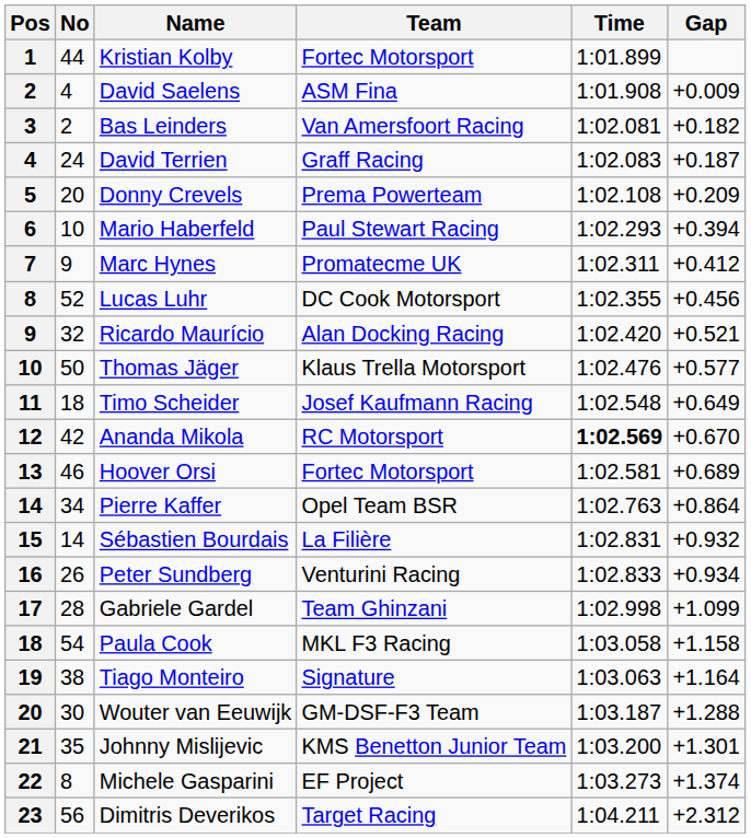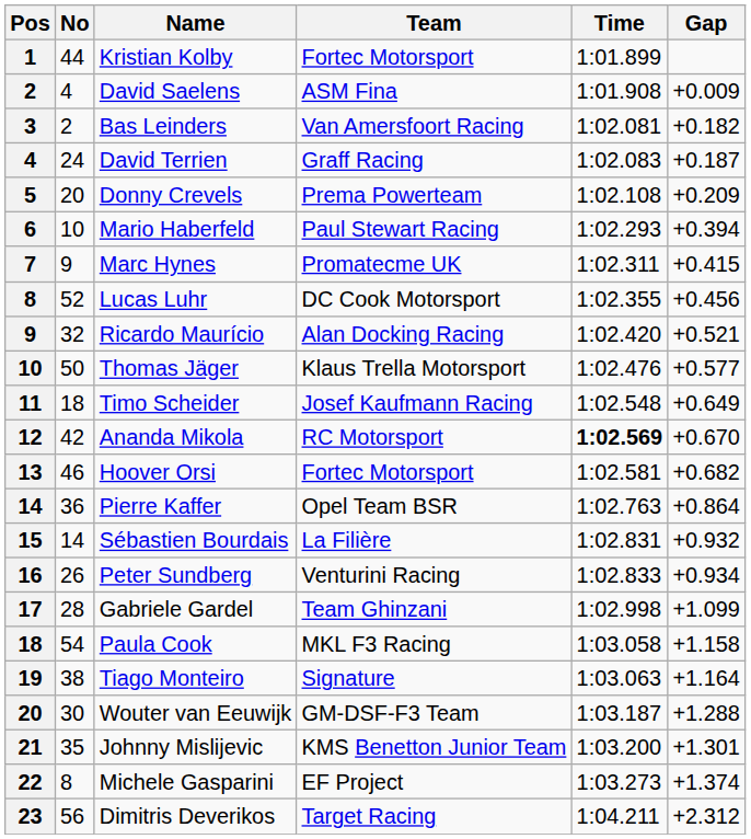 <table class="wikitable" style="font-size: 95%">
 <tr>
 <th>Pos</th>
 <th>No</th>
 <th>Name</th>
 <th>Team</th>
 <th>Time</th>
 <th>Gap</th>
 </tr>
 <tr>
 <th>1</th>
 <td>44</td>
 <td> <a href='#'>Kristian Kolby</a></td>
 <td><a href='#'>Fortec Motorsport</a></td>
 <td>1:01.899</td>
 <td></td>
 </tr>
 <tr>
 <th>2</th>
 <td>4</td>
 <td> <a href='#'>David Saelens</a></td>
 <td><a href='#'>ASM Fina</a></td>
 <td>1:01.908</td>
 <td>+0.009</td>
 </tr>
 <tr>
 <th>3</th>
 <td>2</td>
 <td> <a href='#'>Bas Leinders</a></td>
 <td><a href='#'>Van Amersfoort Racing</a></td>
 <td>1:02.081</td>
 <td>+0.182</td>
 </tr>
 <tr>
 <th>4</th>
 <td>24</td>
 <td> <a href='#'>David Terrien</a></td>
 <td><a href='#'>Graff Racing</a></td>
 <td>1:02.083</td>
 <td>+0.187</td>
 </tr>
 <tr>
 <th>5</th>
 <td>20</td>
 <td> <a href='#'>Donny Crevels</a></td>
 <td><a href='#'>Prema Powerteam</a></td>
 <td>1:02.108</td>
 <td>+0.209</td>
 </tr>
 <tr>
 <th>6</th>
 <td>10</td>
 <td> <a href='#'>Mario Haberfeld</a></td>
 <td><a href='#'>Paul Stewart Racing</a></td>
 <td>1:02.293</td>
 <td>+0.394</td>
 </tr>
 <tr>
 <th>7</th>
 <td>9</td>
 <td> <a href='#'>Marc Hynes</a></td>
 <td><a href='#'>Promatecme UK</a></td>
 <td>1:02.311</td>
-<td>+0.412</td>
+<td>+0.415</td>
 </tr>
 <tr>
 <th>8</th>
 <td>52</td>
 <td> <a href='#'>Lucas Luhr</a></td>
 <td>DC Cook Motorsport</td>
 <td>1:02.355</td>
 <td>+0.456</td>
 </tr>
 <tr>
 <th>9</th>
 <td>32</td>
 <td> <a href='#'>Ricardo Maurício</a></td>
 <td><a href='#'>Alan Docking Racing</a></td>
 <td>1:02.420</td>
 <td>+0.521</td>
 </tr>
 <tr>
 <th>10</th>
 <td>50</td>
 <td> <a href='#'>Thomas Jäger</a></td>
 <td>Klaus Trella Motorsport</td>
 <td>1:02.476</td>
 <td>+0.577</td>
 </tr>
 <tr>
 <th>11</th>
 <td>18</td>
 <td> <a href='#'>Timo Scheider</a></td>
 <td><a href='#'>Josef Kaufmann Racing</a></td>
 <td>1:02.548</td>
 <td>+0.649</td>
 </tr>
 <tr>
 <th>12</th>
 <td>42</td>
 <td> <a href='#'>Ananda Mikola</a></td>
 <td><a href='#'>RC Motorsport</a></td>
 <td><strong>1:02.569</strong></td>
 <td>+0.670</td>
 </tr>
 <tr>
 <th>13</th>
 <td>46</td>
 <td> <a href='#'>Hoover Orsi</a></td>
 <td><a href='#'>Fortec Motorsport</a></td>
 <td>1:02.581</td>
-<td>+0.689</td>
+<td>+0.682</td>
 </tr>
 <tr>
 <th>14</th>
-<td>34</td>
+<td>36</td>
 <td> <a href='#'>Pierre Kaffer</a></td>
 <td>Opel Team BSR</td>
 <td>1:02.763</td>
 <td>+0.864</td>
 </tr>
 <tr>
 <th>15</th>
 <td>14</td>
 <td> <a href='#'>Sébastien Bourdais</a></td>
 <td><a href='#'>La Filière</a></td>
 <td>1:02.831</td>
 <td>+0.932</td>
 </tr>
 <tr>
 <th>16</th>
 <td>26</td>
 <td> <a href='#'>Peter Sundberg</a></td>
 <td>Venturini Racing</td>
 <td>1:02.833</td>
 <td>+0.934</td>
 </tr>
 <tr>
 <th>17</th>
 <td>28</td>
 <td> Gabriele Gardel</td>
 <td><a href='#'>Team Ghinzani</a></td>
 <td>1:02.998</td>
 <td>+1.099</td>
 </tr>
 <tr>
 <th>18</th>
 <td>54</td>
 <td> <a href='#'>Paula Cook</a></td>
 <td>MKL F3 Racing</td>
 <td>1:03.058</td>
 <td>+1.158</td>
 </tr>
 <tr>
 <th>19</th>
 <td>38</td>
 <td> <a href='#'>Tiago Monteiro</a></td>
 <td><a href='#'>Signature</a></td>
 <td>1:03.063</td>
 <td>+1.164</td>
 </tr>
 <tr>
 <th>20</th>
 <td>30</td>
 <td> Wouter van Eeuwijk</td>
 <td>GM-DSF-F3 Team</td>
 <td>1:03.187</td>
 <td>+1.288</td>
 </tr>
 <tr>
 <th>21</th>
 <td>35</td>
 <td> Johnny Mislijevic</td>
 <td>KMS <a href='#'>Benetton Junior Team</a></td>
 <td>1:03.200</td>
 <td>+1.301</td>
 </tr>
 <tr>
 <th>22</th>
 <td>8</td>
 <td> Michele Gasparini</td>
 <td>EF Project</td>
 <td>1:03.273</td>
 <td>+1.374</td>
 </tr>
 <tr>
 <th>23</th>
 <td>56</td>
 <td> Dimitris Deverikos</td>
 <td><a href='#'>Target Racing</a></td>
 <td>1:04.211</td>
 <td>+2.312</td>
 </tr>
 </table>
